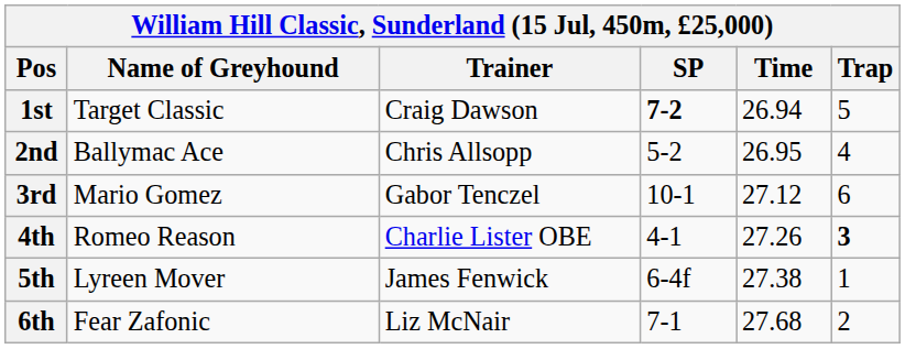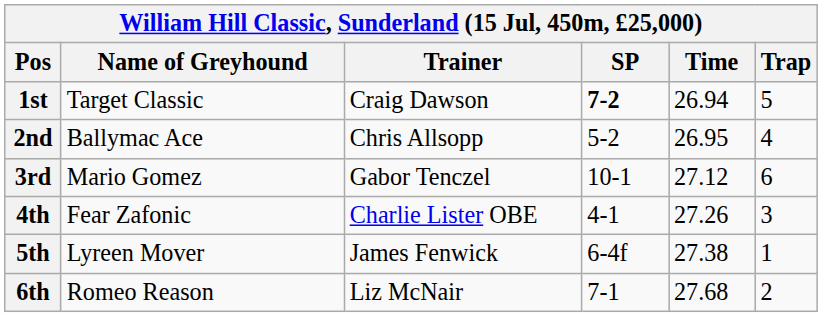 <table class="wikitable">
 <tr>
 <th colspan="6"><a href='#'>William Hill Classic</a>, <a href='#'>Sunderland</a> (15 Jul, 450m, £25,000)</th>
 </tr>
 <tr>
 <th width=30>Pos</th>
 <th width=180>Name of Greyhound</th>
 <th width=150>Trainer</th>
 <th width=50>SP</th>
 <th width=50>Time</th>
 <th width=30>Trap</th>
 </tr>
 <tr>
 <th>1st</th>
 <td>Target Classic</td>
 <td>Craig Dawson</td>
 <td><strong>7-2</strong></td>
 <td>26.94</td>
 <td>5</td>
 </tr>
 <tr>
 <th>2nd</th>
 <td>Ballymac Ace</td>
 <td>Chris Allsopp</td>
 <td>5-2</td>
 <td>26.95</td>
 <td>4</td>
 </tr>
 <tr>
 <th>3rd</th>
 <td>Mario Gomez</td>
 <td>Gabor Tenczel</td>
 <td>10-1</td>
 <td>27.12</td>
 <td>6</td>
 </tr>
 <tr>
 <th>4th</th>
-<td>Romeo Reason</td>
+<td>Fear Zafonic</td>
 <td><a href='#'>Charlie Lister</a> OBE</td>
 <td>4-1</td>
 <td>27.26</td>
-<td><strong>3</strong></td>
+<td>3</td>
 </tr>
 <tr>
 <th>5th</th>
 <td>Lyreen Mover</td>
 <td>James Fenwick</td>
 <td>6-4f</td>
 <td>27.38</td>
 <td>1</td>
 </tr>
 <tr>
 <th>6th</th>
-<td>Fear Zafonic</td>
+<td>Romeo Reason</td>
 <td>Liz McNair</td>
 <td>7-1</td>
 <td>27.68</td>
 <td>2</td>
 </tr>
 </table>
